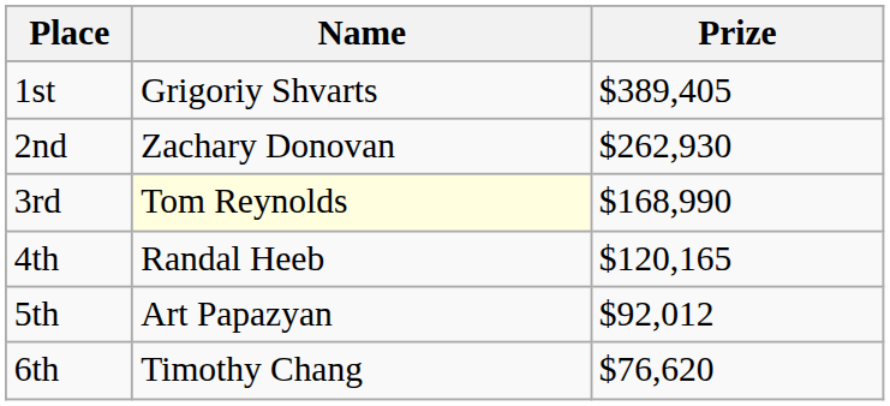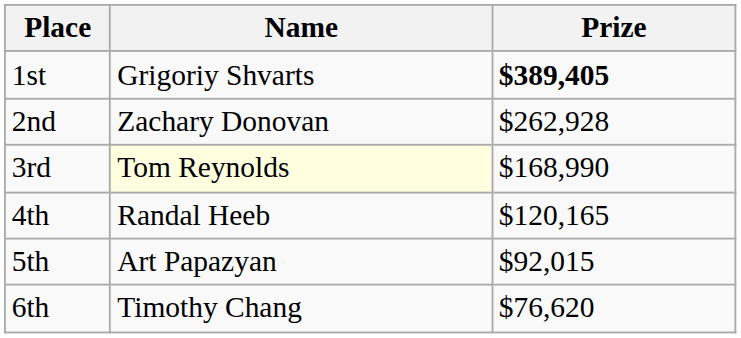 <table class="wikitable">
 <tr>
 <th style="width:50px;">Place</th>
 <th style="width:200px;">Name</th>
 <th style="width:125px;">Prize</th>
 </tr>
 <tr>
 <td>1st</td>
 <td>  Grigoriy Shvarts</td>
-<td>$389,405</td>
+<td><strong>$389,405</strong></td>
 </tr>
 <tr>
 <td>2nd</td>
 <td> Zachary Donovan</td>
-<td>$262,930</td>
+<td>$262,928</td>
 </tr>
 <tr>
 <td>3rd</td>
 <td style="background: lightyellow;"> Tom Reynolds</td>
 <td>$168,990</td>
 </tr>
 <tr>
 <td>4th</td>
 <td> Randal Heeb</td>
 <td>$120,165</td>
 </tr>
 <tr>
 <td>5th</td>
 <td> Art Papazyan</td>
-<td>$92,012</td>
+<td>$92,015</td>
 </tr>
 <tr>
 <td>6th</td>
 <td>  Timothy Chang</td>
 <td>$76,620</td>
 </tr>
 </table>
